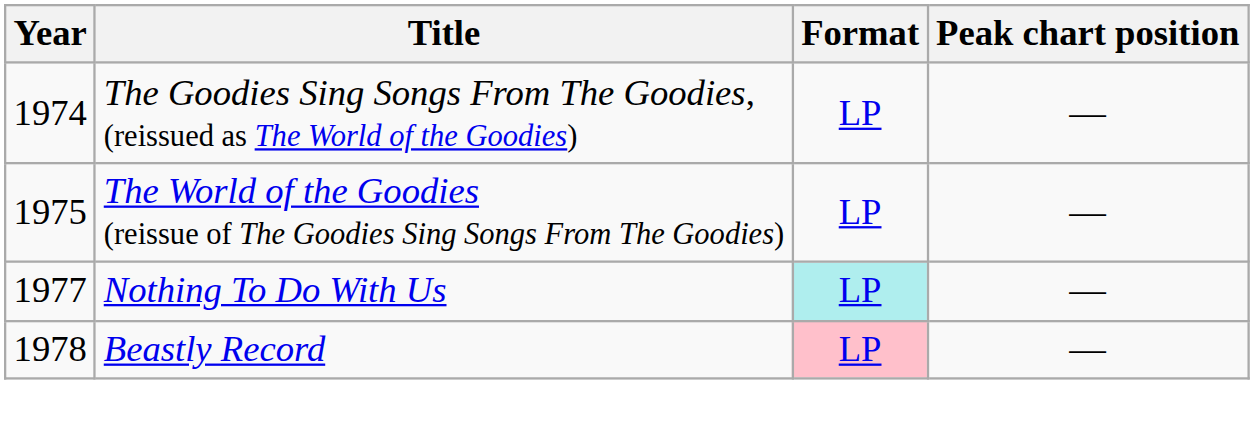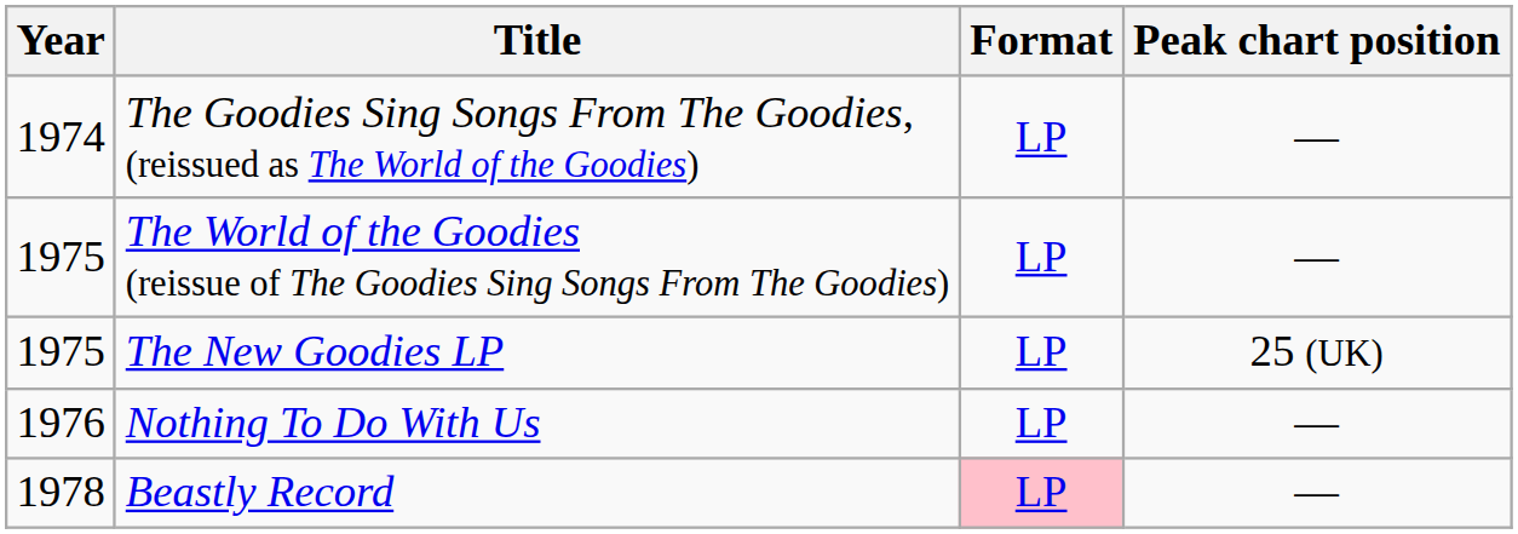 <table class="wikitable" style="text-align: center">
 <tr>
 <th>Year</th>
 <th>Title</th>
 <th>Format</th>
 <th>Peak chart position</th>
 </tr>
 <tr>
 <td>1974</td>
 <td style="text-align: left"><em>The Goodies Sing Songs From The Goodies</em>,<br><small>(reissued as <em><a href='#'>The World of the Goodies</a></em>)</small></td>
 <td><a href='#'>LP</a></td>
 <td>—</td>
 </tr>
 <tr>
 <td>1975</td>
 <td style="text-align: left"><em><a href='#'>The World of the Goodies</a></em><br><small>(reissue of <em>The Goodies Sing Songs From The Goodies</em>)</small></td>
 <td><a href='#'>LP</a></td>
 <td>—</td>
 </tr>
 <tr>
-<td>1977</td>
+<td>1975</td>
+<td style="text-align: left"><em><a href='#'>The New Goodies LP</a></em></td>
+<td><a href='#'>LP</a></td>
+<td>25 <small>(UK)</small></td>
+</tr>
+<tr>
+<td>1976</td>
 <td style="text-align: left"><em><a href='#'>Nothing To Do With Us</a></em></td>
-<td style="background: paleturquoise;"><a href='#'>LP</a></td>
+<td><a href='#'>LP</a></td>
 <td>—</td>
 </tr>
 <tr>
 <td>1978</td>
 <td style="text-align: left"><em><a href='#'>Beastly Record</a></em></td>
 <td style="background: pink;"><a href='#'>LP</a></td>
 <td>—</td>
 </tr>
 </table>
